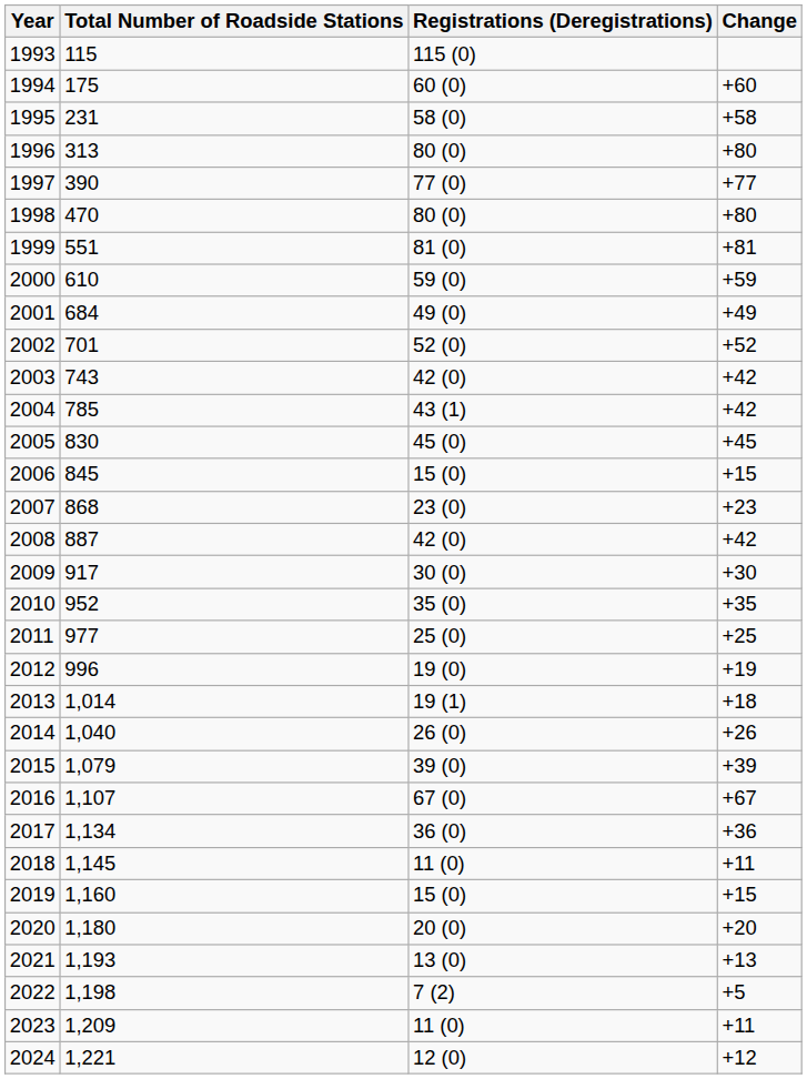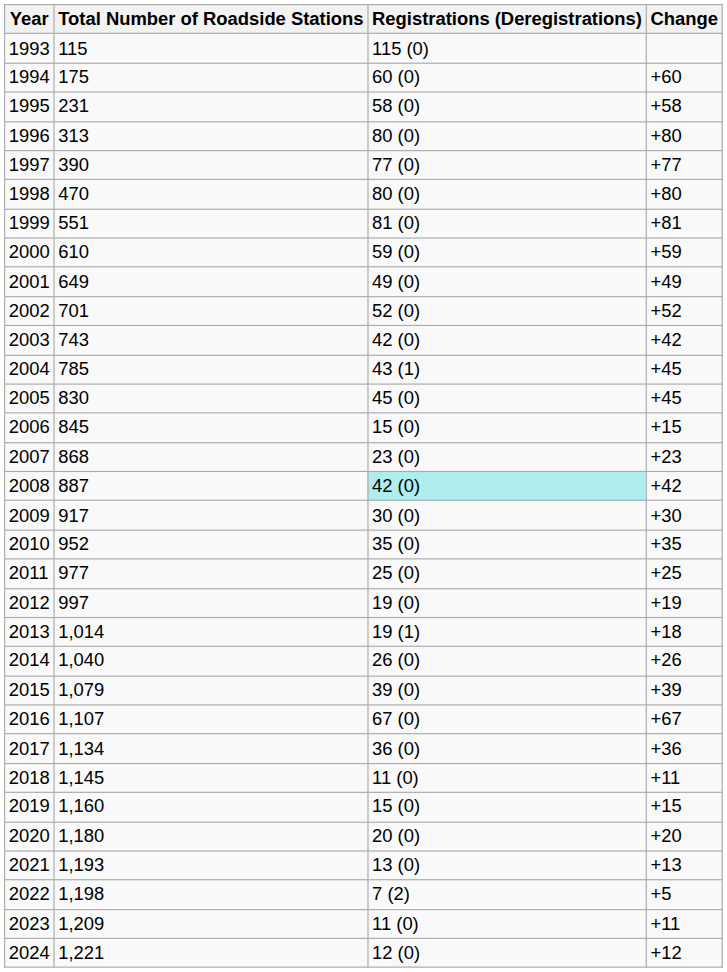 <table class="wikitable">
 <tr>
 <th>Year</th>
 <th>Total Number of Roadside Stations</th>
 <th>Registrations (Deregistrations)</th>
 <th>Change</th>
 </tr>
 <tr>
 <td>1993</td>
 <td>115</td>
 <td>115 (0)</td>
 <td></td>
 </tr>
 <tr>
 <td>1994</td>
 <td>175</td>
 <td>60 (0)</td>
 <td>+60</td>
 </tr>
 <tr>
 <td>1995</td>
 <td>231</td>
 <td>58 (0)</td>
 <td>+58</td>
 </tr>
 <tr>
 <td>1996</td>
 <td>313</td>
 <td>80 (0)</td>
 <td>+80</td>
 </tr>
 <tr>
 <td>1997</td>
 <td>390</td>
 <td>77 (0)</td>
 <td>+77</td>
 </tr>
 <tr>
 <td>1998</td>
 <td>470</td>
 <td>80 (0)</td>
 <td>+80</td>
 </tr>
 <tr>
 <td>1999</td>
 <td>551</td>
 <td>81 (0)</td>
 <td>+81</td>
 </tr>
 <tr>
 <td>2000</td>
 <td>610</td>
 <td>59 (0)</td>
 <td>+59</td>
 </tr>
 <tr>
 <td>2001</td>
-<td>684</td>
+<td>649</td>
 <td>49 (0)</td>
 <td>+49</td>
 </tr>
 <tr>
 <td>2002</td>
 <td>701</td>
 <td>52 (0)</td>
 <td>+52</td>
 </tr>
 <tr>
 <td>2003</td>
 <td>743</td>
 <td>42 (0)</td>
 <td>+42</td>
 </tr>
 <tr>
 <td>2004</td>
 <td>785</td>
 <td>43 (1)</td>
-<td>+42</td>
+<td>+45</td>
 </tr>
 <tr>
 <td>2005</td>
 <td>830</td>
 <td>45 (0)</td>
 <td>+45</td>
 </tr>
 <tr>
 <td>2006</td>
 <td>845</td>
 <td>15 (0)</td>
 <td>+15</td>
 </tr>
 <tr>
 <td>2007</td>
 <td>868</td>
 <td>23 (0)</td>
 <td>+23</td>
 </tr>
 <tr>
 <td>2008</td>
 <td>887</td>
-<td>42 (0)</td>
+<td style="background: paleturquoise;">42 (0)</td>
 <td>+42</td>
 </tr>
 <tr>
 <td>2009</td>
 <td>917</td>
 <td>30 (0)</td>
 <td>+30</td>
 </tr>
 <tr>
 <td>2010</td>
 <td>952</td>
 <td>35 (0)</td>
 <td>+35</td>
 </tr>
 <tr>
 <td>2011</td>
 <td>977</td>
 <td>25 (0)</td>
 <td>+25</td>
 </tr>
 <tr>
 <td>2012</td>
-<td>996</td>
+<td>997</td>
 <td>19 (0)</td>
 <td>+19</td>
 </tr>
 <tr>
 <td>2013</td>
 <td>1,014</td>
 <td>19 (1)</td>
 <td>+18</td>
 </tr>
 <tr>
 <td>2014</td>
 <td>1,040</td>
 <td>26 (0)</td>
 <td>+26</td>
 </tr>
 <tr>
 <td>2015</td>
 <td>1,079</td>
 <td>39 (0)</td>
 <td>+39</td>
 </tr>
 <tr>
 <td>2016</td>
 <td>1,107</td>
 <td>67 (0)</td>
 <td>+67</td>
 </tr>
 <tr>
 <td>2017</td>
 <td>1,134</td>
 <td>36 (0)</td>
 <td>+36</td>
 </tr>
 <tr>
 <td>2018</td>
 <td>1,145</td>
 <td>11 (0)</td>
 <td>+11</td>
 </tr>
 <tr>
 <td>2019</td>
 <td>1,160</td>
 <td>15 (0)</td>
 <td>+15</td>
 </tr>
 <tr>
 <td>2020</td>
 <td>1,180</td>
 <td>20 (0)</td>
 <td>+20</td>
 </tr>
 <tr>
 <td>2021</td>
 <td>1,193</td>
 <td>13 (0)</td>
 <td>+13</td>
 </tr>
 <tr>
 <td>2022</td>
 <td>1,198</td>
 <td>7 (2)</td>
 <td>+5</td>
 </tr>
 <tr>
 <td>2023</td>
 <td>1,209</td>
 <td>11 (0)</td>
 <td>+11</td>
 </tr>
 <tr>
 <td>2024</td>
 <td>1,221</td>
 <td>12 (0)</td>
 <td>+12</td>
 </tr>
 </table>
